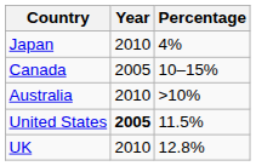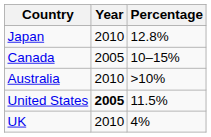 <table class="wikitable">
 <tr>
 <th>Country</th>
 <th>Year</th>
 <th>Percentage</th>
 </tr>
 <tr>
 <td><a href='#'>Japan</a></td>
 <td>2010</td>
-<td>4%</td>
+<td>12.8%</td>
 </tr>
 <tr>
 <td><a href='#'>Canada</a></td>
 <td>2005</td>
 <td>10–15%</td>
 </tr>
 <tr>
 <td><a href='#'>Australia</a></td>
 <td>2010</td>
 <td>>10%</td>
 </tr>
 <tr>
 <td><a href='#'>United States</a></td>
 <td><strong>2005</strong></td>
 <td>11.5%</td>
 </tr>
 <tr>
 <td><a href='#'>UK</a></td>
 <td>2010</td>
-<td>12.8%</td>
+<td>4%</td>
 </tr>
 </table>
